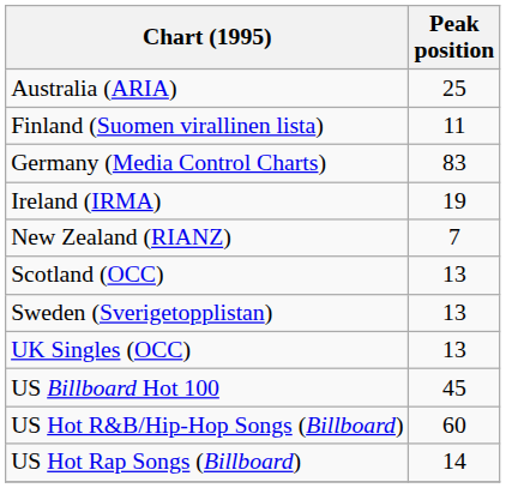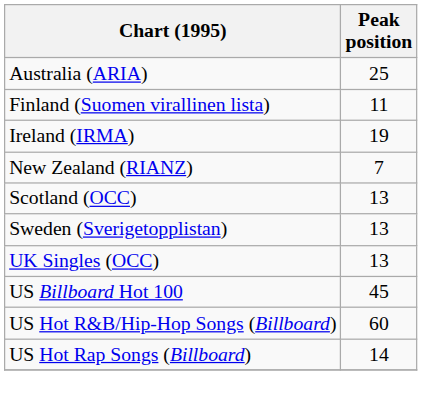 <table class="wikitable sortable plainrowheaders">
 <tr>
 <th scope="col">Chart (1995)</th>
 <th scope="col">Peak<br>position</th>
 </tr>
 <tr>
 <td>Australia (<a href='#'>ARIA</a>)</td>
 <td align="center">25</td>
 </tr>
 <tr>
 <td>Finland (<a href='#'>Suomen virallinen lista</a>)</td>
 <td align="center">11</td>
-</tr>
-<tr>
-<td>Germany (<a href='#'>Media Control Charts</a>)</td>
-<td align="center">83</td>
 </tr>
 <tr>
 <td>Ireland (<a href='#'>IRMA</a>)</td>
 <td align="center">19</td>
 </tr>
 <tr>
 <td>New Zealand (<a href='#'>RIANZ</a>)</td>
 <td align="center">7</td>
 </tr>
 <tr>
 <td>Scotland (<a href='#'>OCC</a>)</td>
 <td align="center">13</td>
 </tr>
 <tr>
 <td>Sweden (<a href='#'>Sverigetopplistan</a>)</td>
 <td align="center">13</td>
 </tr>
 <tr>
 <td><a href='#'>UK Singles</a> (<a href='#'>OCC</a>)</td>
 <td align="center">13</td>
 </tr>
 <tr>
 <td>US <a href='#'><em>Billboard</em> Hot 100</a></td>
 <td align="center">45</td>
 </tr>
 <tr>
 <td>US <a href='#'>Hot R&B/Hip-Hop Songs</a> (<em><a href='#'>Billboard</a></em>)</td>
 <td align="center">60</td>
 </tr>
 <tr>
 <td>US <a href='#'>Hot Rap Songs</a> (<em><a href='#'>Billboard</a></em>)</td>
 <td align="center">14</td>
 </tr>
 <tr>
 </tr>
 </table>
